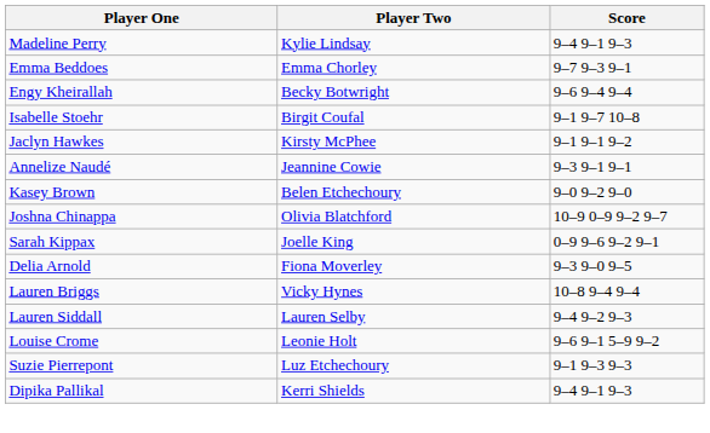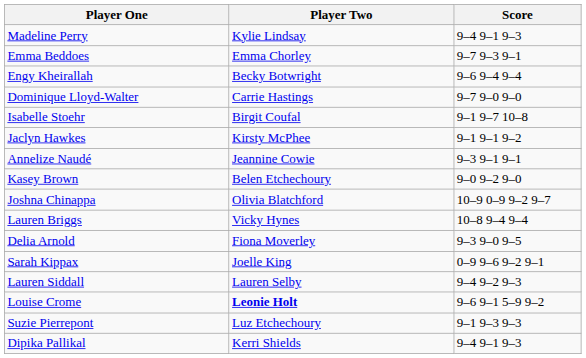 <table class="wikitable">
 <tr>
 <th width=270>Player One</th>
 <th width=270>Player Two</th>
 <th width=150>Score</th>
 </tr>
 <tr>
 <td> <a href='#'>Madeline Perry</a></td>
 <td> <a href='#'>Kylie Lindsay</a></td>
 <td>9–4 9–1 9–3</td>
 </tr>
 <tr>
 <td> <a href='#'>Emma Beddoes</a></td>
 <td> <a href='#'>Emma Chorley</a></td>
 <td>9–7 9–3 9–1</td>
 </tr>
 <tr>
 <td> <a href='#'>Engy Kheirallah</a></td>
 <td> <a href='#'>Becky Botwright</a></td>
 <td>9–6 9–4 9–4</td>
+</tr>
+<tr>
+<td> <a href='#'>Dominique Lloyd-Walter</a></td>
+<td> <a href='#'>Carrie Hastings</a></td>
+<td>9–7 9–0 9–0</td>
 </tr>
 <tr>
 <td> <a href='#'>Isabelle Stoehr</a></td>
 <td> <a href='#'>Birgit Coufal</a></td>
 <td>9–1 9–7 10–8</td>
 </tr>
 <tr>
 <td> <a href='#'>Jaclyn Hawkes</a></td>
 <td> <a href='#'>Kirsty McPhee</a></td>
 <td>9–1 9–1 9–2</td>
 </tr>
 <tr>
 <td> <a href='#'>Annelize Naudé</a></td>
 <td> <a href='#'>Jeannine Cowie</a></td>
 <td>9–3 9–1 9–1</td>
 </tr>
 <tr>
 <td> <a href='#'>Kasey Brown</a></td>
 <td> <a href='#'>Belen Etchechoury</a></td>
 <td>9–0 9–2 9–0</td>
 </tr>
 <tr>
 <td> <a href='#'>Joshna Chinappa</a></td>
 <td> <a href='#'>Olivia Blatchford</a></td>
 <td>10–9 0–9 9–2 9–7</td>
 </tr>
 <tr>
-<td> <a href='#'>Sarah Kippax</a></td>
-<td> <a href='#'>Joelle King</a></td>
-<td>0–9 9–6 9–2 9–1</td>
+<td> <a href='#'>Lauren Briggs</a></td>
+<td> <a href='#'>Vicky Hynes</a></td>
+<td>10–8 9–4 9–4</td>
 </tr>
 <tr>
 <td> <a href='#'>Delia Arnold</a></td>
 <td> <a href='#'>Fiona Moverley</a></td>
 <td>9–3 9–0 9–5</td>
 </tr>
 <tr>
-<td> <a href='#'>Lauren Briggs</a></td>
-<td> <a href='#'>Vicky Hynes</a></td>
-<td>10–8 9–4 9–4</td>
+<td> <a href='#'>Sarah Kippax</a></td>
+<td> <a href='#'>Joelle King</a></td>
+<td>0–9 9–6 9–2 9–1</td>
 </tr>
 <tr>
 <td> <a href='#'>Lauren Siddall</a></td>
 <td> <a href='#'>Lauren Selby</a></td>
 <td>9–4 9–2 9–3</td>
 </tr>
 <tr>
 <td> <a href='#'>Louise Crome</a></td>
-<td> <a href='#'>Leonie Holt</a></td>
+<td><strong> <a href='#'>Leonie Holt</a></strong></td>
 <td>9–6 9–1 5–9 9–2</td>
 </tr>
 <tr>
 <td> <a href='#'>Suzie Pierrepont</a></td>
 <td> <a href='#'>Luz Etchechoury</a></td>
 <td>9–1 9–3 9–3</td>
 </tr>
 <tr>
 <td> <a href='#'>Dipika Pallikal</a></td>
 <td> <a href='#'>Kerri Shields</a></td>
 <td>9–4 9–1 9–3</td>
 </tr>
 </table>
